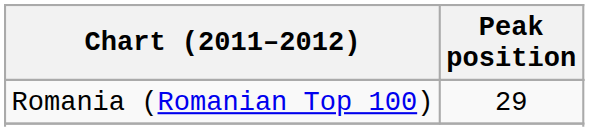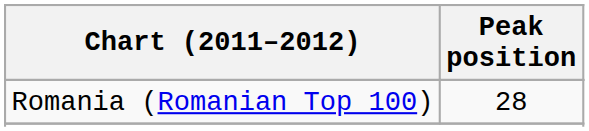 <table class="wikitable sortable">
 <tr>
 <th>Chart (2011–2012)</th>
 <th>Peak<br>position</th>
 </tr>
 <tr>
 </tr>
 <tr>
 </tr>
 <tr>
 </tr>
 <tr>
 </tr>
 <tr>
 </tr>
 <tr>
 </tr>
 <tr>
 <td>Romania (<a href='#'>Romanian Top 100</a>)</td>
-<td style="text-align:center;">29</td>
+<td style="text-align:center;">28</td>
 </tr>
 <tr>
 </tr>
 <tr>
 </tr>
 </table>
